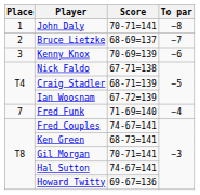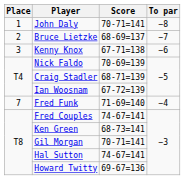 <table class="wikitable">
 <tr>
 <th>Place</th>
 <th>Player</th>
 <th>Score</th>
 <th>To par</th>
 </tr>
 <tr>
 <td align=center>1</td>
 <td> <a href='#'>John Daly</a></td>
 <td align=center>70-71=141</td>
 <td align=center>−8</td>
 </tr>
 <tr>
 <td align=center>2</td>
 <td> <a href='#'>Bruce Lietzke</a></td>
 <td align=center>68-69=137</td>
 <td align=center>−7</td>
 </tr>
 <tr>
 <td align=center>3</td>
 <td> <a href='#'>Kenny Knox</a></td>
-<td align=center>70-69=139</td>
+<td align=center>67-71=138</td>
 <td align=center>−6</td>
 </tr>
 <tr>
 <td rowspan="3" align=center>T4</td>
 <td> <a href='#'>Nick Faldo</a></td>
-<td align=center>67-71=138</td>
+<td align=center>70-69=139</td>
 <td rowspan="3" align=center>−5</td>
 </tr>
 <tr>
 <td> <a href='#'>Craig Stadler</a></td>
 <td align=center>68-71=139</td>
 </tr>
 <tr>
 <td> <a href='#'>Ian Woosnam</a></td>
 <td align=center>67-72=139</td>
 </tr>
 <tr>
 <td align=center>7</td>
 <td> <a href='#'>Fred Funk</a></td>
 <td align=center>71-69=140</td>
 <td align=center>−4</td>
 </tr>
 <tr>
 <td rowspan="5" align=center>T8</td>
 <td> <a href='#'>Fred Couples</a></td>
 <td align=center>74-67=141</td>
 <td rowspan="5" align=center>−3</td>
 </tr>
 <tr>
 <td> <a href='#'>Ken Green</a></td>
 <td align=center>68-73=141</td>
 </tr>
 <tr>
 <td> <a href='#'>Gil Morgan</a></td>
 <td align=center>70-71=141</td>
 </tr>
 <tr>
 <td> <a href='#'>Hal Sutton</a></td>
 <td align=center>74-67=141</td>
 </tr>
 <tr>
 <td> <a href='#'>Howard Twitty</a></td>
 <td align=center>69-67=136</td>
 </tr>
 </table>
